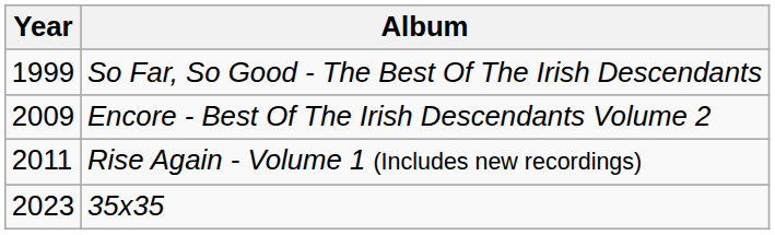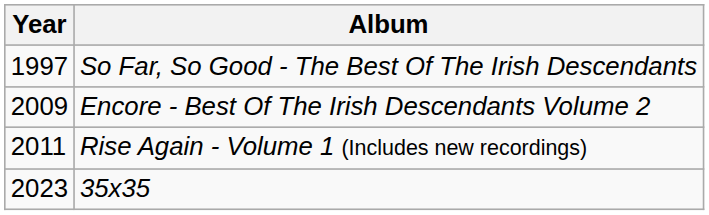 <table class="wikitable">
 <tr>
 <th>Year</th>
 <th>Album</th>
 </tr>
 <tr>
-<td>1999</td>
+<td>1997</td>
 <td><em>So Far, So Good - The Best Of The Irish Descendants</em></td>
 </tr>
 <tr>
 <td>2009</td>
 <td><em>Encore - Best Of The Irish Descendants Volume 2</em></td>
 </tr>
 <tr>
 <td>2011</td>
 <td><em>Rise Again - Volume 1</em> <small>(Includes new recordings)</small></td>
 </tr>
 <tr>
 <td>2023</td>
 <td><em>35x35</em></td>
 </tr>
 </table>
